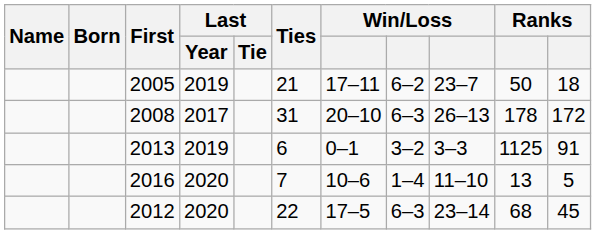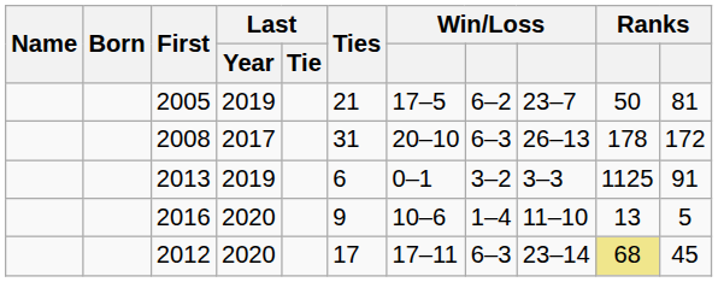 <table class="wikitable sortable">
 <tr align="center">
 <th rowspan="2">Name</th>
 <th rowspan="2">Born</th>
 <th rowspan="2">First</th>
 <th colspan="2">Last</th>
 <th rowspan="2">Ties</th>
 <th class="unsortable" colspan="3">Win/Loss</th>
 <th class="unsortable" colspan="2">Ranks</th>
 </tr>
 <tr>
 <th>Year</th>
 <th>Tie</th>
 <th></th>
 <th></th>
 <th></th>
 <th></th>
 <th></th>
 </tr>
 <tr>
 <td></td>
 <td></td>
 <td>2005</td>
 <td>2019</td>
 <td></td>
 <td>21</td>
-<td>17–11</td>
+<td>17–5</td>
 <td>6–2</td>
 <td>23–7</td>
 <td align="center">50</td>
-<td align="center">18</td>
+<td align="center">81</td>
 </tr>
 <tr>
 <td></td>
 <td></td>
 <td>2008</td>
 <td>2017</td>
 <td></td>
 <td>31</td>
 <td>20–10</td>
 <td>6–3</td>
 <td>26–13</td>
 <td align="center">178</td>
 <td align="center">172</td>
 </tr>
 <tr>
 <td></td>
 <td></td>
 <td>2013</td>
 <td>2019</td>
 <td></td>
 <td>6</td>
 <td>0–1</td>
 <td>3–2</td>
 <td>3–3</td>
 <td align="center">1125</td>
 <td align="center">91</td>
 </tr>
 <tr>
 <td></td>
 <td></td>
 <td>2016</td>
 <td>2020</td>
 <td></td>
-<td>7</td>
+<td>9</td>
 <td>10–6</td>
 <td>1–4</td>
 <td>11–10</td>
 <td align="center">13</td>
 <td align="center">5</td>
 </tr>
 <tr>
 <td></td>
 <td></td>
 <td>2012</td>
 <td>2020</td>
 <td></td>
-<td>22</td>
-<td>17–5</td>
+<td>17</td>
+<td>17–11</td>
 <td>6–3</td>
 <td>23–14</td>
-<td align="center">68</td>
+<td align="center" style="background: khaki;">68</td>
 <td align="center">45</td>
 </tr>
 </table>
